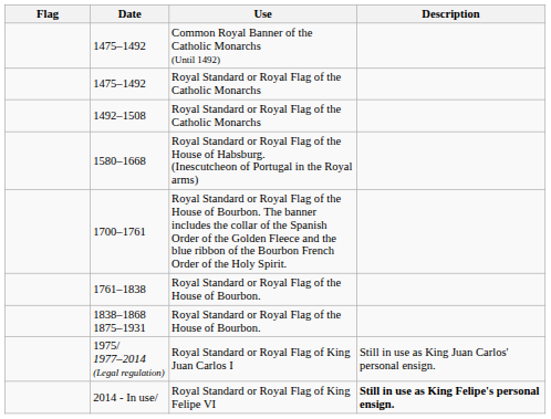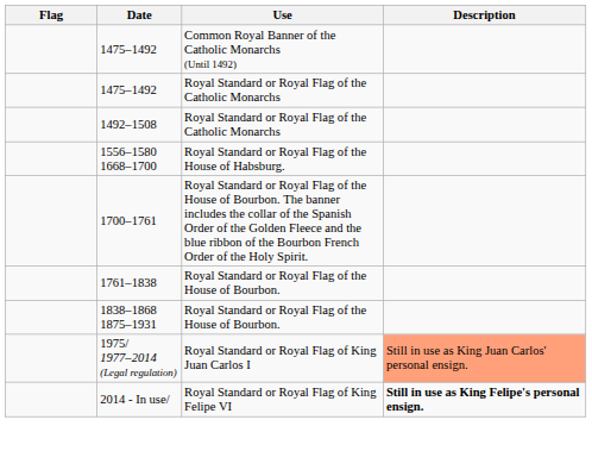 <table class="wikitable">
 <tr>
 <th width="110">Flag</th>
 <th width="100">Date</th>
 <th width="250">Use</th>
 <th width="250">Description</th>
 </tr>
 <tr>
 <td></td>
 <td>1475–1492</td>
 <td>Common Royal Banner of the Catholic Monarchs<br><small>(Until 1492)</small></td>
 <td></td>
 </tr>
 <tr>
 <td></td>
 <td>1475–1492</td>
 <td>Royal Standard or Royal Flag of the Catholic Monarchs</td>
 <td></td>
 </tr>
 <tr>
 <td></td>
 <td>1492–1508</td>
 <td>Royal Standard or Royal Flag of the Catholic Monarchs</td>
 <td></td>
 </tr>
 <tr>
 <td></td>
-<td>1580–1668</td>
-<td>Royal Standard or Royal Flag of the House of Habsburg.<br>(Inescutcheon of Portugal in the Royal arms)</td>
+<td>1556–1580<br>1668–1700</td>
+<td>Royal Standard or Royal Flag of the House of Habsburg.</td>
 <td></td>
 </tr>
 <tr>
 <td></td>
 <td>1700–1761</td>
 <td>Royal Standard or Royal Flag of the House of Bourbon. The banner includes the collar of the Spanish Order of the Golden Fleece and the blue ribbon of the Bourbon French Order of the Holy Spirit.</td>
 <td></td>
 </tr>
 <tr>
 <td></td>
 <td>1761–1838</td>
 <td>Royal Standard or Royal Flag of the House of Bourbon.</td>
 <td></td>
 </tr>
 <tr>
 <td></td>
 <td>1838–1868<br>1875–1931</td>
 <td>Royal Standard or Royal Flag of the House of Bourbon.</td>
 <td></td>
 </tr>
 <tr>
 <td></td>
 <td>1975/<br><em>1977–2014<br><small>(Legal regulation)</small></em></td>
 <td>Royal Standard or Royal Flag of King Juan Carlos I</td>
-<td>Still in use as King Juan Carlos' personal ensign.</td>
+<td style="background: lightsalmon;">Still in use as King Juan Carlos' personal ensign.</td>
 </tr>
 <tr>
 <td></td>
 <td>2014 - In use/<br></td>
 <td>Royal Standard or Royal Flag of King Felipe VI</td>
 <td><strong>Still in use as King Felipe's personal ensign.</strong></td>
 </tr>
 </table>
